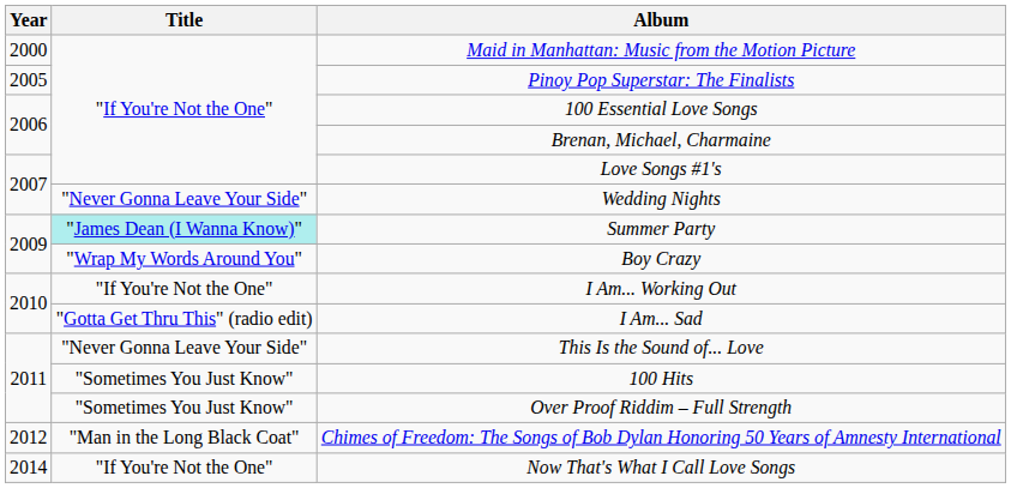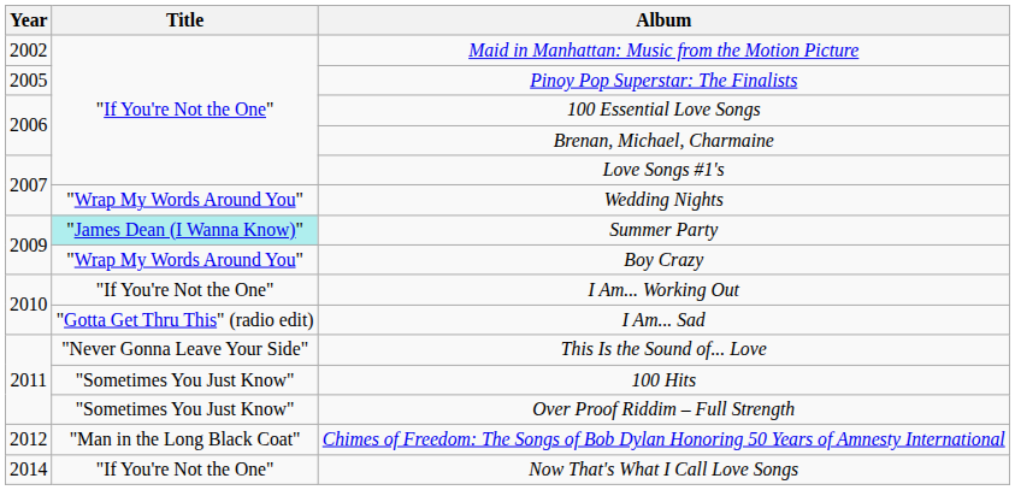 <table class="wikitable plainrowheaders" style="text-align:center;">
 <tr>
 <th scope="col">Year</th>
 <th scope="col">Title</th>
 <th scope="col">Album</th>
 </tr>
 <tr>
-<td>2000</td>
+<td>2002</td>
 <td rowspan="5">"<a href='#'>If You're Not the One</a>"</td>
 <td><em><a href='#'>Maid in Manhattan: Music from the Motion Picture</a></em></td>
 </tr>
 <tr>
 <td>2005</td>
 <td><em><a href='#'>Pinoy Pop Superstar: The Finalists</a></em></td>
 </tr>
 <tr>
 <td rowspan="2">2006</td>
 <td><em>100 Essential Love Songs</em></td>
 </tr>
 <tr>
 <td><em>Brenan, Michael, Charmaine</em></td>
 </tr>
 <tr>
 <td rowspan="2">2007</td>
 <td><em>Love Songs #1's</em></td>
 </tr>
 <tr>
-<td scope="row">"<a href='#'>Never Gonna Leave Your Side</a>"</td>
+<td scope="row">"<a href='#'>Wrap My Words Around You</a>"</td>
 <td><em>Wedding Nights</em></td>
 </tr>
 <tr>
 <td rowspan="2">2009</td>
 <td scope="row" style="background: paleturquoise;">"<a href='#'>James Dean (I Wanna Know)</a>"</td>
 <td><em>Summer Party</em></td>
 </tr>
 <tr>
 <td scope="row">"<a href='#'>Wrap My Words Around You</a>"</td>
 <td><em>Boy Crazy</em></td>
 </tr>
 <tr>
 <td rowspan="2">2010</td>
 <td scope="row">"If You're Not the One"</td>
 <td><em>I Am... Working Out</em></td>
 </tr>
 <tr>
 <td scope="row">"<a href='#'>Gotta Get Thru This</a>" (radio edit)</td>
 <td><em>I Am... Sad</em></td>
 </tr>
 <tr>
 <td rowspan="3">2011</td>
 <td scope="row">"Never Gonna Leave Your Side"</td>
 <td><em>This Is the Sound of... Love</em></td>
 </tr>
 <tr>
 <td scope="row">"Sometimes You Just Know"</td>
 <td><em>100 Hits</em></td>
 </tr>
 <tr>
 <td scope="row">"Sometimes You Just Know"</td>
 <td><em>Over Proof Riddim – Full Strength</em></td>
 </tr>
 <tr>
 <td>2012</td>
 <td scope="row">"Man in the Long Black Coat"</td>
 <td><em><a href='#'>Chimes of Freedom: The Songs of Bob Dylan Honoring 50 Years of Amnesty International</a></em></td>
 </tr>
 <tr>
 <td>2014</td>
 <td scope="row">"If You're Not the One"</td>
 <td><em>Now That's What I Call Love Songs</em></td>
 </tr>
 </table>
